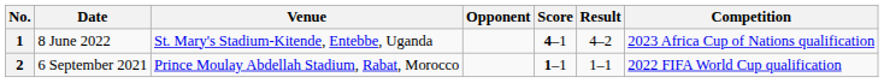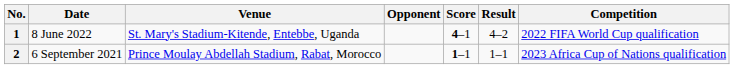 <table class="wikitable sortable">
 <tr>
 <th>No.</th>
 <th>Date</th>
 <th>Venue</th>
 <th>Opponent</th>
 <th>Score</th>
 <th>Result</th>
 <th>Competition</th>
 </tr>
 <tr>
 <th>1</th>
 <td>8 June 2022</td>
 <td><a href='#'>St. Mary's Stadium-Kitende</a>, <a href='#'>Entebbe</a>, Uganda</td>
 <td></td>
 <td align=center><strong>4</strong>–1</td>
 <td align="center">4–2</td>
-<td><a href='#'>2023 Africa Cup of Nations qualification</a></td>
+<td><a href='#'>2022 FIFA World Cup qualification</a></td>
 </tr>
 <tr>
 <th>2</th>
 <td>6 September 2021</td>
 <td><a href='#'>Prince Moulay Abdellah Stadium</a>, <a href='#'>Rabat</a>, Morocco</td>
 <td></td>
 <td align=center><strong>1</strong>–1</td>
 <td align="center">1–1</td>
-<td><a href='#'>2022 FIFA World Cup qualification</a></td>
+<td><a href='#'>2023 Africa Cup of Nations qualification</a></td>
 </tr>
 </table>
